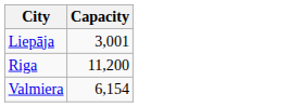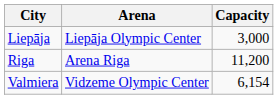 <table class="wikitable">
 <tr>
 <th>City</th>
+<th>Arena</th>
 <th align="right">Capacity</th>
 </tr>
 <tr>
 <td><a href='#'>Liepāja</a></td>
-<td align="right">3,001</td>
+<td><a href='#'>Liepāja Olympic Center</a></td>
+<td align="right">3,000</td>
 </tr>
 <tr>
 <td><a href='#'>Riga</a></td>
+<td><a href='#'>Arena Riga</a></td>
 <td align="right">11,200</td>
 </tr>
 <tr>
 <td><a href='#'>Valmiera</a></td>
+<td><a href='#'>Vidzeme Olympic Center</a></td>
 <td align="right">6,154</td>
 </tr>
 </table>
